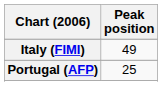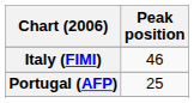 <table class="wikitable sortable plainrowheaders" style="text-align:center">
 <tr>
 <th scope="col">Chart (2006)</th>
 <th scope="col">Peak<br>position</th>
 </tr>
 <tr>
 </tr>
 <tr>
 </tr>
 <tr>
 </tr>
 <tr>
 <th scope="row">Italy (<a href='#'>FIMI</a>)</th>
-<td>49</td>
+<td>46</td>
 </tr>
 <tr>
 </tr>
 <tr>
 </tr>
 <tr>
 <th scope="row">Portugal (<a href='#'>AFP</a>)</th>
 <td>25</td>
 </tr>
 <tr>
 </tr>
 <tr>
 </tr>
 </table>
